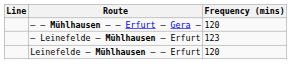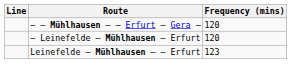 <table class="wikitable">
 <tr>
 <th>Line</th>
 <th>Route</th>
 <th>Frequency (mins)</th>
 </tr>
 <tr>
 <td></td>
 <td> –  – <strong>Mühlhausen</strong> –  – <a href='#'>Erfurt</a> – <a href='#'>Gera</a> – </td>
 <td>120</td>
 </tr>
 <tr>
 <td></td>
 <td> – Leinefelde – <strong>Mühlhausen</strong> – Erfurt</td>
-<td>123</td>
+<td>120</td>
 </tr>
 <tr>
 <td></td>
 <td>Leinefelde – <strong>Mühlhausen</strong> –  – Erfurt</td>
-<td>120</td>
+<td>123</td>
 </tr>
 </table>
